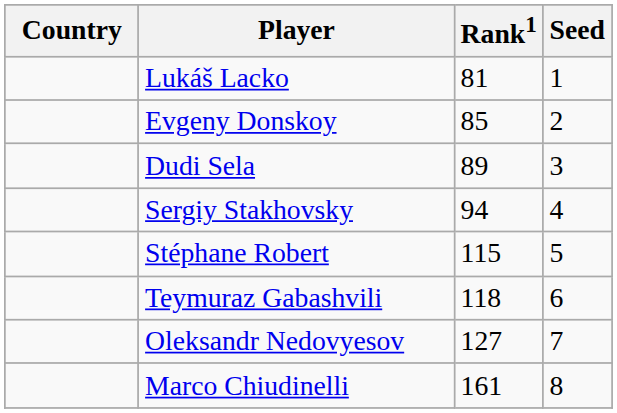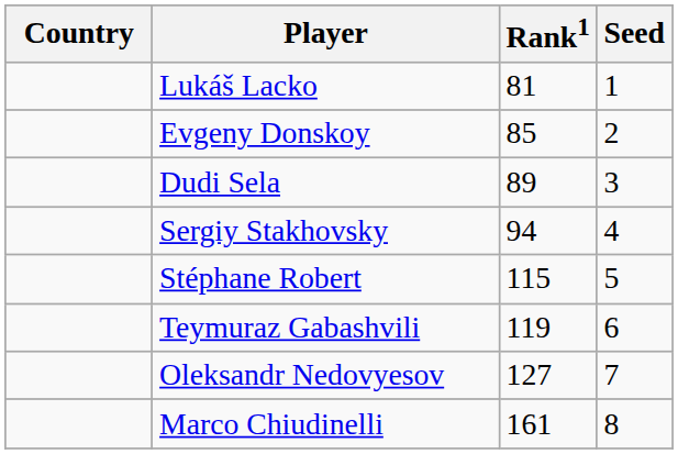 <table class="sortable wikitable">
 <tr>
 <th width="70">Country</th>
 <th width="175">Player</th>
 <th>Rank<sup>1</sup></th>
 <th>Seed</th>
 </tr>
 <tr>
 <td></td>
 <td><a href='#'>Lukáš Lacko</a></td>
 <td>81</td>
 <td>1</td>
 </tr>
 <tr>
 <td></td>
 <td><a href='#'>Evgeny Donskoy</a></td>
 <td>85</td>
 <td>2</td>
 </tr>
 <tr>
 <td></td>
 <td><a href='#'>Dudi Sela</a></td>
 <td>89</td>
 <td>3</td>
 </tr>
 <tr>
 <td></td>
 <td><a href='#'>Sergiy Stakhovsky</a></td>
 <td>94</td>
 <td>4</td>
 </tr>
 <tr>
 <td></td>
 <td><a href='#'>Stéphane Robert</a></td>
 <td>115</td>
 <td>5</td>
 </tr>
 <tr>
 <td></td>
 <td><a href='#'>Teymuraz Gabashvili</a></td>
-<td>118</td>
+<td>119</td>
 <td>6</td>
 </tr>
 <tr>
 <td></td>
 <td><a href='#'>Oleksandr Nedovyesov</a></td>
 <td>127</td>
 <td>7</td>
 </tr>
 <tr>
 <td></td>
 <td><a href='#'>Marco Chiudinelli</a></td>
 <td>161</td>
 <td>8<br></td>
 </tr>
 </table>
